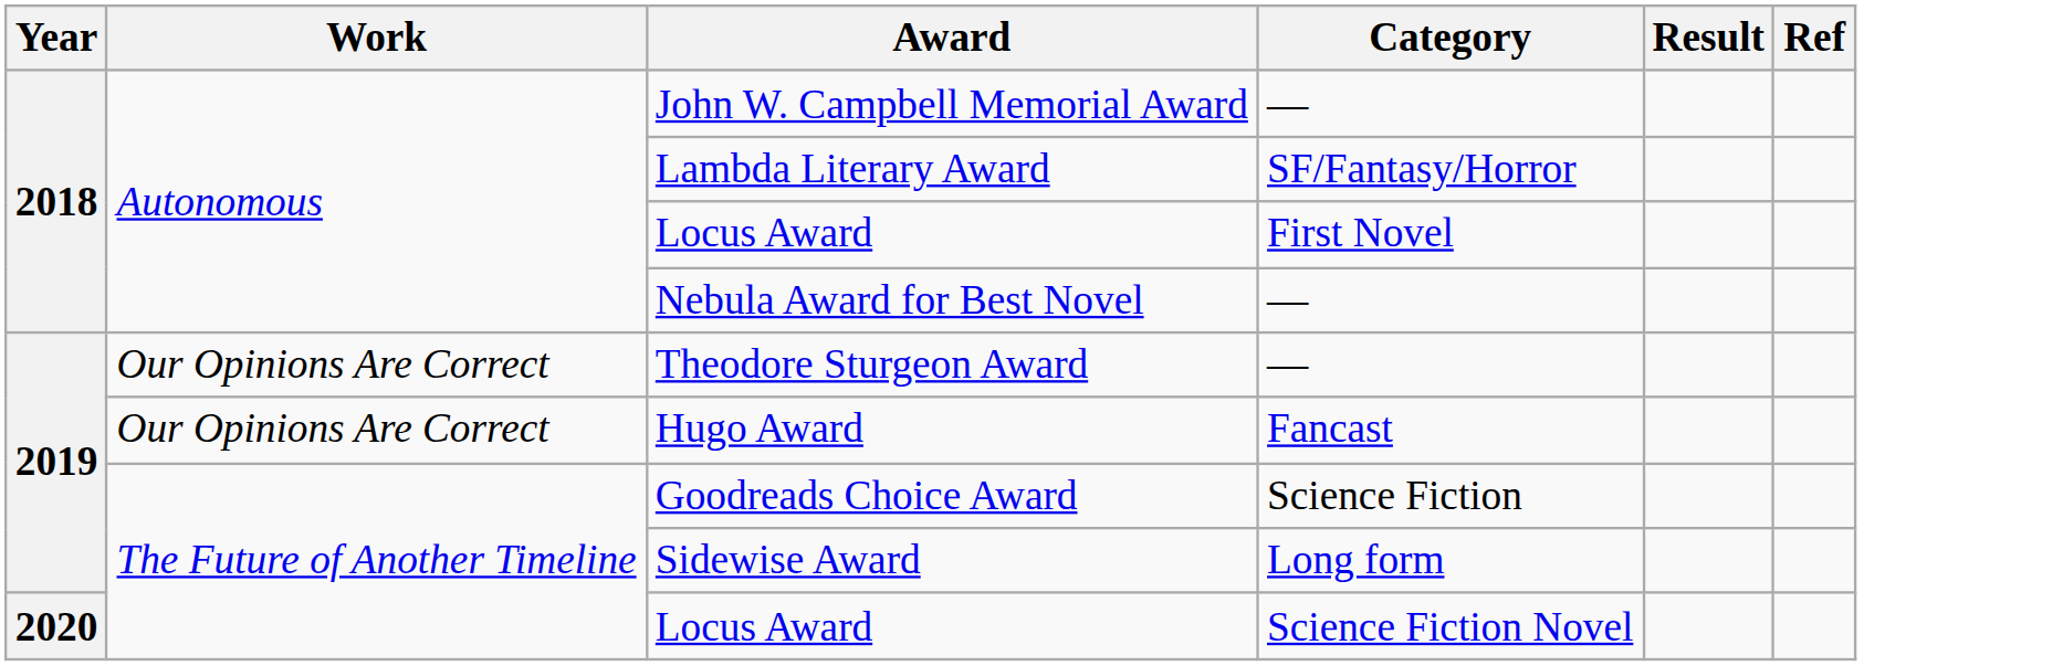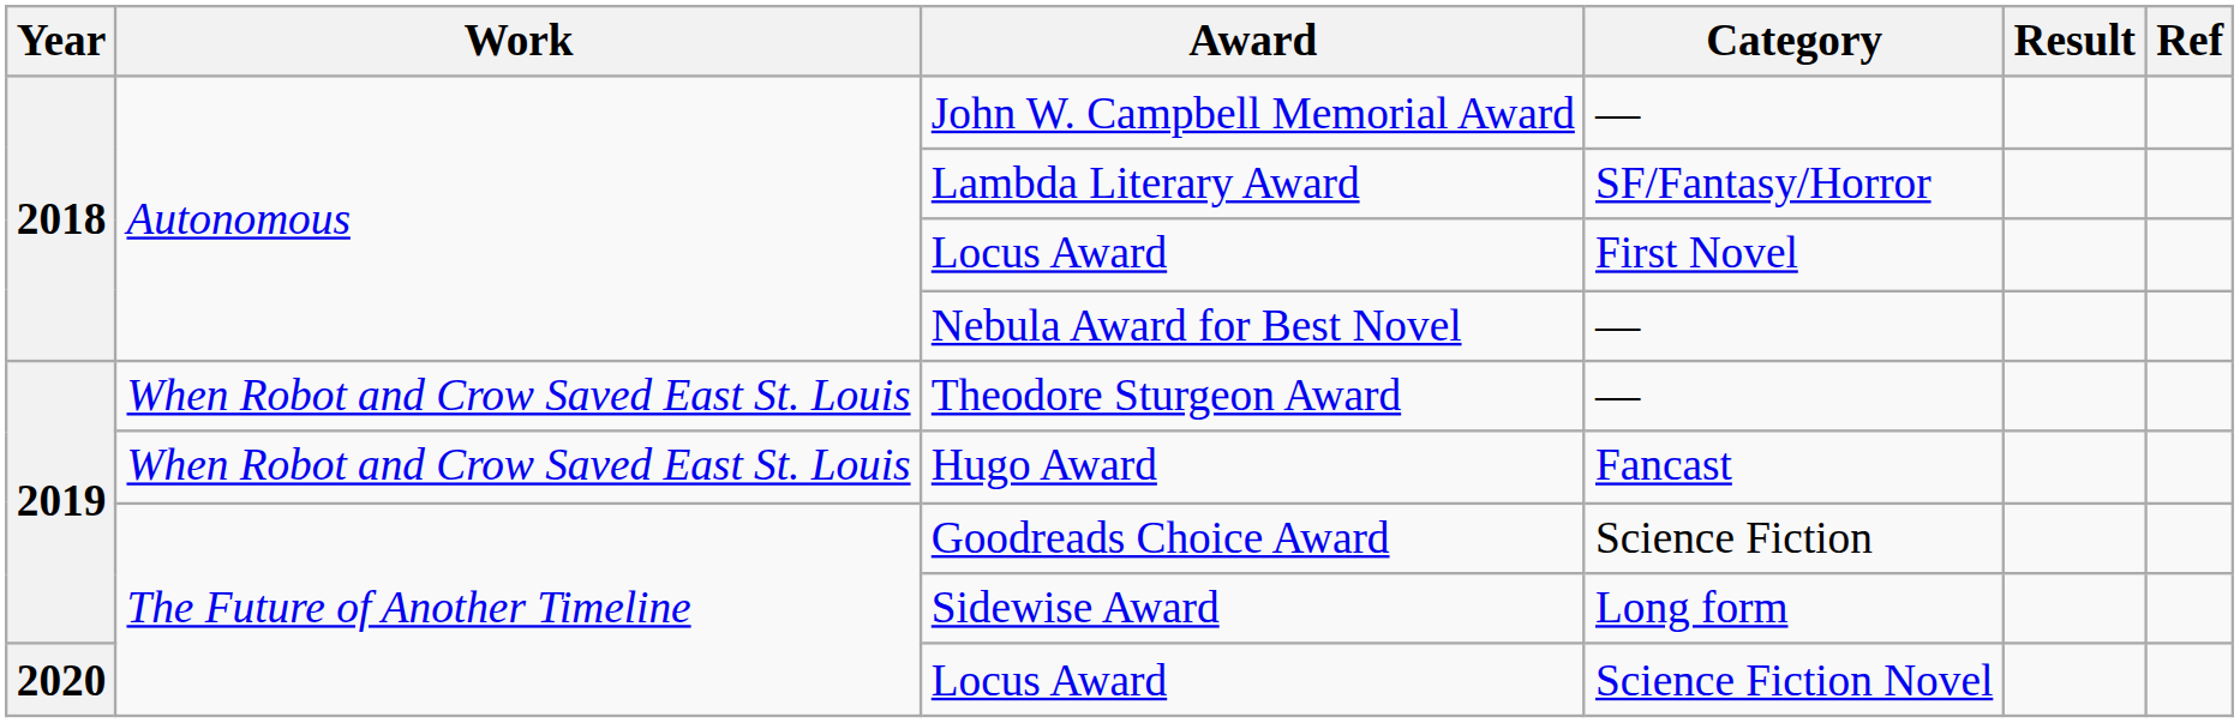 <table class="wikitable">
 <tr>
 <th>Year</th>
 <th>Work</th>
 <th>Award</th>
 <th>Category</th>
 <th>Result</th>
 <th>Ref</th>
 </tr>
 <tr>
 <th rowspan="4">2018</th>
 <td rowspan="4"><em><a href='#'>Autonomous</a></em></td>
 <td><a href='#'>John W. Campbell Memorial Award</a></td>
 <td>—</td>
 <td></td>
 <td></td>
 </tr>
 <tr>
 <td><a href='#'>Lambda Literary Award</a></td>
 <td><a href='#'>SF/Fantasy/Horror</a></td>
 <td></td>
 <td></td>
 </tr>
 <tr>
 <td><a href='#'>Locus Award</a></td>
 <td><a href='#'>First Novel</a></td>
 <td></td>
 <td></td>
 </tr>
 <tr>
 <td><a href='#'>Nebula Award for Best Novel</a></td>
 <td>—</td>
 <td></td>
 <td></td>
 </tr>
 <tr>
 <th rowspan="4">2019</th>
-<td><em>Our Opinions Are Correct</em></td>
+<td rowspan="1"><em><a href='#'>When Robot and Crow Saved East St. Louis</a></em></td>
 <td><a href='#'>Theodore Sturgeon Award</a></td>
 <td>—</td>
 <td></td>
 <td></td>
 </tr>
 <tr>
-<td><em>Our Opinions Are Correct</em></td>
+<td rowspan="1"><em><a href='#'>When Robot and Crow Saved East St. Louis</a></em></td>
 <td><a href='#'>Hugo Award</a></td>
 <td><a href='#'>Fancast</a></td>
 <td></td>
 <td></td>
 </tr>
 <tr>
 <td rowspan="3"><em><a href='#'>The Future of Another Timeline</a></em></td>
 <td><a href='#'>Goodreads Choice Award</a></td>
 <td>Science Fiction</td>
 <td></td>
 <td></td>
 </tr>
 <tr>
 <td><a href='#'>Sidewise Award</a></td>
 <td><a href='#'>Long form</a></td>
 <td></td>
 <td></td>
 </tr>
 <tr>
 <th>2020</th>
 <td><a href='#'>Locus Award</a></td>
 <td><a href='#'>Science Fiction Novel</a></td>
 <td></td>
 <td></td>
 </tr>
 </table>
